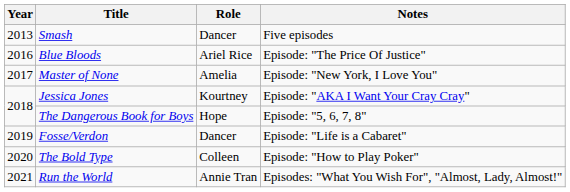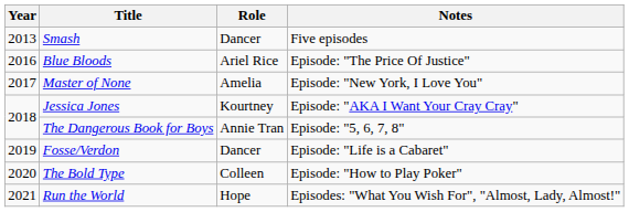 <table class="wikitable">
 <tr>
 <th>Year</th>
 <th>Title</th>
 <th>Role</th>
 <th>Notes</th>
 </tr>
 <tr>
 <td>2013</td>
 <td><em><a href='#'>Smash</a></em></td>
 <td>Dancer</td>
 <td>Five episodes</td>
 </tr>
 <tr>
 <td>2016</td>
 <td><em><a href='#'>Blue Bloods</a></em></td>
 <td>Ariel Rice</td>
 <td>Episode: "The Price Of Justice"</td>
 </tr>
 <tr>
 <td>2017</td>
 <td><em><a href='#'>Master of None</a></em></td>
 <td>Amelia</td>
 <td>Episode: "New York, I Love You"</td>
 </tr>
 <tr>
 <td rowspan="2">2018</td>
 <td><em><a href='#'>Jessica Jones</a></em></td>
 <td>Kourtney</td>
 <td>Episode: "<a href='#'>AKA I Want Your Cray Cray</a>"</td>
 </tr>
 <tr>
 <td><em><a href='#'>The Dangerous Book for Boys</a></em></td>
-<td>Hope</td>
+<td>Annie Tran</td>
 <td>Episode: "5, 6, 7, 8"</td>
 </tr>
 <tr>
 <td>2019</td>
 <td><em><a href='#'>Fosse/Verdon</a></em></td>
 <td>Dancer</td>
 <td>Episode: "Life is a Cabaret"</td>
 </tr>
 <tr>
 <td>2020</td>
 <td><em><a href='#'>The Bold Type</a></em></td>
 <td>Colleen</td>
 <td>Episode: "How to Play Poker"</td>
 </tr>
 <tr>
 <td>2021</td>
 <td><em><a href='#'>Run the World</a></em></td>
-<td>Annie Tran</td>
+<td>Hope</td>
 <td>Episodes: "What You Wish For", "Almost, Lady, Almost!"</td>
 </tr>
 </table>
